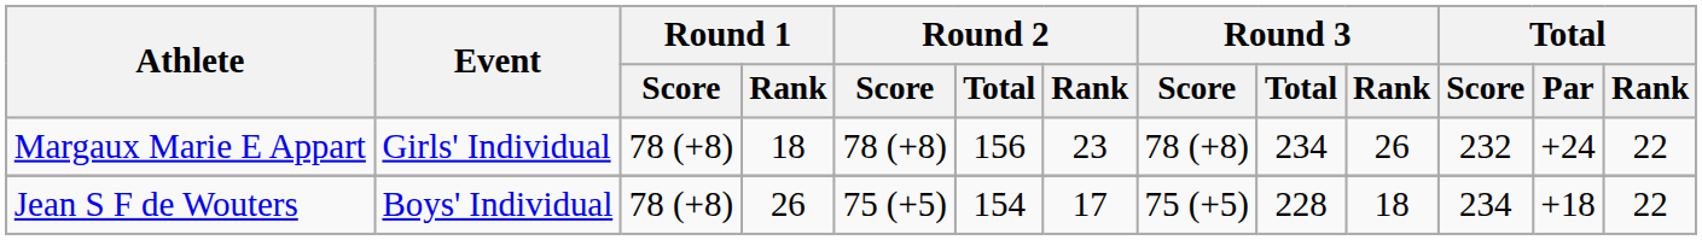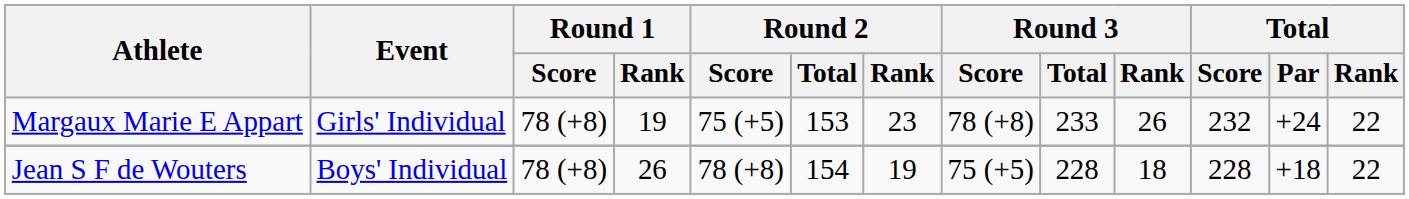 <table class="wikitable" style="font-size:90%">
 <tr>
 <th rowspan="2">Athlete</th>
 <th rowspan="2">Event</th>
 <th colspan="2">Round 1</th>
 <th colspan="3">Round 2</th>
 <th colspan="3">Round 3</th>
 <th colspan="3">Total</th>
 </tr>
 <tr style="font-size:95%">
 <th>Score</th>
 <th>Rank</th>
 <th>Score</th>
 <th>Total</th>
 <th>Rank</th>
 <th>Score</th>
 <th>Total</th>
 <th>Rank</th>
 <th>Score</th>
 <th>Par</th>
 <th>Rank</th>
 </tr>
 <tr align=center>
 <td align=left><a href='#'>Margaux Marie E Appart</a></td>
 <td align=left><a href='#'>Girls' Individual</a></td>
 <td>78 (+8)</td>
-<td>18</td>
-<td>78 (+8)</td>
-<td>156</td>
+<td>19</td>
+<td>75 (+5)</td>
+<td>153</td>
 <td>23</td>
 <td>78 (+8)</td>
-<td>234</td>
+<td>233</td>
 <td>26</td>
 <td>232</td>
 <td>+24</td>
 <td>22</td>
 </tr>
 <tr>
 </tr>
 <tr align=center>
 <td align=left><a href='#'>Jean S F de Wouters</a></td>
 <td align=left><a href='#'>Boys' Individual</a></td>
 <td>78 (+8)</td>
 <td>26</td>
-<td>75 (+5)</td>
+<td>78 (+8)</td>
 <td>154</td>
-<td>17</td>
+<td>19</td>
 <td>75 (+5)</td>
 <td>228</td>
 <td>18</td>
-<td>234</td>
+<td>228</td>
 <td>+18</td>
 <td>22</td>
 </tr>
 </table>
